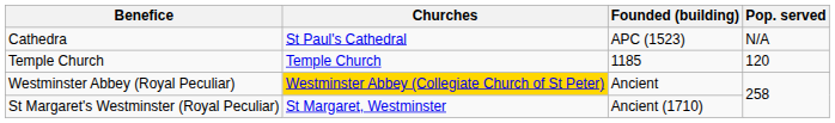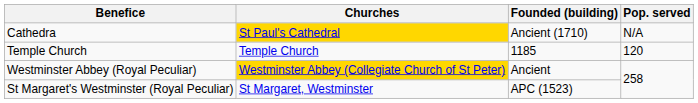 <table class="wikitable">
 <tr>
 <th>Benefice</th>
 <th>Churches</th>
 <th>Founded (building)</th>
 <th>Pop. served</th>
 </tr>
 <tr>
 <td>Cathedra</td>
-<td><a href='#'>St Paul's Cathedral</a></td>
-<td>APC (1523)</td>
+<td style="background: gold;"><a href='#'>St Paul's Cathedral</a></td>
+<td>Ancient (1710)</td>
 <td>N/A</td>
 </tr>
 <tr>
 <td>Temple Church</td>
 <td><a href='#'>Temple Church</a></td>
 <td>1185</td>
 <td>120</td>
 </tr>
 <tr>
 <td>Westminster Abbey (Royal Peculiar)</td>
 <td style="background: gold;"><a href='#'>Westminster Abbey (Collegiate Church of St Peter)</a></td>
 <td>Ancient</td>
 <td rowspan="2">258</td>
 </tr>
 <tr>
 <td>St Margaret's Westminster (Royal Peculiar)</td>
 <td><a href='#'>St Margaret, Westminster</a></td>
-<td>Ancient (1710)</td>
+<td>APC (1523)</td>
 </tr>
 </table>
